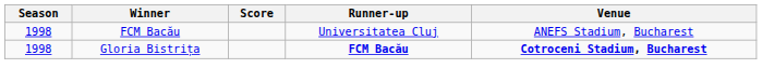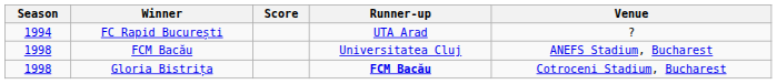 <table class="sortable wikitable" style="text-align:center; width:70%;">
 <tr>
 <th>Season</th>
 <th>Winner</th>
 <th>Score</th>
 <th>Runner-up</th>
 <th>Venue</th>
+</tr>
+<tr>
+<td align=center><a href='#'>1994</a></td>
+<td><a href='#'>FC Rapid București</a></td>
+<td align=center></td>
+<td><a href='#'>UTA Arad</a></td>
+<td>?</td>
 </tr>
 <tr>
 <td align=center><a href='#'>1998</a></td>
 <td><a href='#'>FCM Bacău</a></td>
 <td align=center></td>
 <td><a href='#'>Universitatea Cluj</a></td>
 <td><a href='#'>ANEFS Stadium</a>, <a href='#'>Bucharest</a></td>
 </tr>
 <tr>
 <td align=center><a href='#'>1998</a></td>
 <td><a href='#'>Gloria Bistrița</a></td>
 <td align=center></td>
 <td><strong><a href='#'>FCM Bacău</a></strong></td>
-<td><strong><a href='#'>Cotroceni Stadium</a>, <a href='#'>Bucharest</a></strong></td>
+<td><a href='#'>Cotroceni Stadium</a>, <a href='#'>Bucharest</a></td>
 </tr>
 </table>
